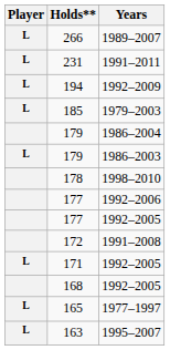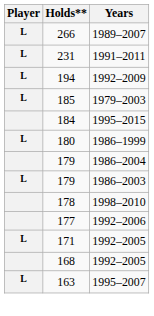 <table class="wikitable sortable plainrowheaders" style="text-align:center">
 <tr>
 <th scope="col">Player</th>
 <th scope="col">Holds**</th>
 <th scope="col">Years</th>
 </tr>
 <tr>
 <th scope="row" style="text-align:center"><sup>L</sup></th>
 <td>266</td>
 <td>1989–2007</td>
 </tr>
 <tr>
 <th scope="row" style="text-align:center"><sup>L</sup></th>
 <td>231</td>
 <td>1991–2011</td>
 </tr>
 <tr>
 <th scope="row" style="text-align:center"><sup>L</sup></th>
 <td>194</td>
 <td>1992–2009</td>
 </tr>
 <tr>
 <th scope="row" style="text-align:center"><sup>L</sup></th>
 <td>185</td>
 <td>1979–2003</td>
 </tr>
 <tr>
 <th scope="row" style="text-align:center"></th>
+<td>184</td>
+<td>1995–2015</td>
+</tr>
+<tr>
+<th scope="row" style="text-align:center"><sup>L</sup></th>
+<td>180</td>
+<td>1986–1999</td>
+</tr>
+<tr>
+<th scope="row" style="text-align:center"></th>
 <td>179</td>
 <td>1986–2004</td>
 </tr>
 <tr>
 <th scope="row" style="text-align:center"><sup>L</sup></th>
 <td>179</td>
 <td>1986–2003</td>
 </tr>
 <tr>
 <th scope="row" style="text-align:center"></th>
 <td>178</td>
 <td>1998–2010</td>
 </tr>
 <tr>
 <th scope="row" style="text-align:center"></th>
 <td>177</td>
 <td>1992–2006</td>
 </tr>
 <tr>
-<th scope="row" style="text-align:center"></th>
-<td>177</td>
-<td>1992–2005</td>
-</tr>
-<tr>
-<th scope="row" style="text-align:center"></th>
-<td>172</td>
-<td>1991–2008</td>
-</tr>
-<tr>
 <th scope="row" style="text-align:center"><sup>L</sup></th>
 <td>171</td>
 <td>1992–2005</td>
 </tr>
 <tr>
 <th scope="row" style="text-align:center"></th>
 <td>168</td>
 <td>1992–2005</td>
 </tr>
 <tr>
 <th scope="row" style="text-align:center"><sup>L</sup></th>
-<td>165</td>
-<td>1977–1997</td>
-</tr>
-<tr>
-<th scope="row" style="text-align:center"><sup>L</sup></th>
 <td>163</td>
 <td>1995–2007</td>
 </tr>
 </table>
